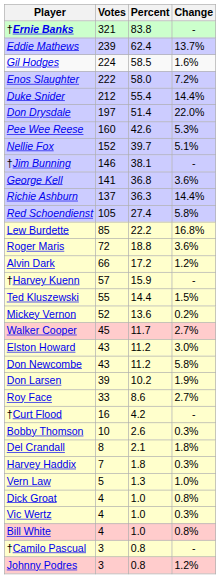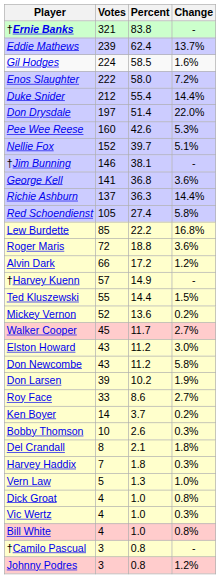 <table class="wikitable">
 <tr>
 <th>Player</th>
 <th>Votes</th>
 <th>Percent</th>
 <th>Change</th>
 </tr>
 <tr bgcolor="#ccffcc">
 <td>†<strong><em><a href='#'>Ernie Banks</a></em></strong></td>
 <td>321</td>
 <td>83.8</td>
 <td align=center>-</td>
 </tr>
 <tr bgcolor="#ccccff">
 <td><em><a href='#'>Eddie Mathews</a></em></td>
 <td>239</td>
 <td>62.4</td>
 <td align="left"> 13.7%</td>
 </tr>
 <tr -bgcolor="#ccccff">
 <td><em><a href='#'>Gil Hodges</a></em></td>
 <td>224</td>
 <td>58.5</td>
 <td align="left"> 1.6%</td>
 </tr>
 <tr bgcolor="#ccccff">
 <td><em><a href='#'>Enos Slaughter</a></em></td>
 <td>222</td>
 <td>58.0</td>
 <td align="left"> 7.2%</td>
 </tr>
 <tr bgcolor="#ccccff">
 <td><em><a href='#'>Duke Snider</a></em></td>
 <td>212</td>
 <td>55.4</td>
 <td align="left"> 14.4%</td>
 </tr>
 <tr bgcolor="#ccccff">
 <td><em><a href='#'>Don Drysdale</a></em></td>
 <td>197</td>
 <td>51.4</td>
 <td align="left"> 22.0%</td>
 </tr>
 <tr bgcolor="#ccccff">
 <td><em><a href='#'>Pee Wee Reese</a></em></td>
 <td>160</td>
 <td>42.6</td>
 <td align="left"> 5.3%</td>
 </tr>
 <tr bgcolor="#ccccff">
 <td><em><a href='#'>Nellie Fox</a></em></td>
 <td>152</td>
 <td>39.7</td>
 <td align="left"> 5.1%</td>
 </tr>
 <tr bgcolor="#ccccff">
 <td>†<em><a href='#'>Jim Bunning</a></em></td>
 <td>146</td>
 <td>38.1</td>
 <td align=center>-</td>
 </tr>
 <tr bgcolor="#ccccff">
 <td><em><a href='#'>George Kell</a></em></td>
 <td>141</td>
 <td>36.8</td>
 <td align="left"> 3.6%</td>
 </tr>
 <tr bgcolor="#ccccff">
 <td><em><a href='#'>Richie Ashburn</a></em></td>
 <td>137</td>
 <td>36.3</td>
 <td align="left"> 14.4%</td>
 </tr>
 <tr bgcolor="#ccccff">
 <td><em><a href='#'>Red Schoendienst</a></em></td>
 <td>105</td>
 <td>27.4</td>
 <td align="left"> 5.8%</td>
 </tr>
 <tr bgcolor="#ffffcc">
 <td><a href='#'>Lew Burdette</a></td>
 <td>85</td>
 <td>22.2</td>
 <td align="left"> 16.8%</td>
 </tr>
 <tr bgcolor="#ffffcc">
 <td><a href='#'>Roger Maris</a></td>
 <td>72</td>
 <td>18.8</td>
 <td align="left"> 3.6%</td>
 </tr>
 <tr bgcolor="#ffffcc">
 <td><a href='#'>Alvin Dark</a></td>
 <td>66</td>
 <td>17.2</td>
 <td align="left"> 1.2%</td>
 </tr>
 <tr bgcolor="#ffffcc">
 <td>†<a href='#'>Harvey Kuenn</a></td>
 <td>57</td>
-<td>15.9</td>
+<td>14.9</td>
 <td align=center>-</td>
 </tr>
 <tr bgcolor="#ffffcc">
 <td><a href='#'>Ted Kluszewski</a></td>
 <td>55</td>
 <td>14.4</td>
 <td align="left"> 1.5%</td>
 </tr>
 <tr bgcolor="#ffffcc">
 <td><a href='#'>Mickey Vernon</a></td>
 <td>52</td>
 <td>13.6</td>
 <td align="left"> 0.2%</td>
 </tr>
 <tr bgcolor="#ffcccc">
 <td><a href='#'>Walker Cooper</a></td>
 <td>45</td>
 <td>11.7</td>
 <td align="left"> 2.7%</td>
 </tr>
 <tr bgcolor="#ffffcc">
 <td><a href='#'>Elston Howard</a></td>
 <td>43</td>
 <td>11.2</td>
 <td align="left"> 3.0%</td>
 </tr>
 <tr bgcolor="#ffffcc">
 <td><a href='#'>Don Newcombe</a></td>
 <td>43</td>
 <td>11.2</td>
 <td align="left"> 5.8%</td>
 </tr>
 <tr bgcolor="#ffffcc">
 <td><a href='#'>Don Larsen</a></td>
 <td>39</td>
 <td>10.2</td>
 <td align="left"> 1.9%</td>
 </tr>
 <tr bgcolor="#ffffcc">
 <td><a href='#'>Roy Face</a></td>
 <td>33</td>
 <td>8.6</td>
 <td align="left"> 2.7%</td>
 </tr>
 <tr bgcolor="#ffffcc">
-<td>†<a href='#'>Curt Flood</a></td>
-<td>16</td>
-<td>4.2</td>
-<td align=center>-</td>
+<td><a href='#'>Ken Boyer</a></td>
+<td>14</td>
+<td>3.7</td>
+<td align="left"> 0.2%</td>
 </tr>
 <tr bgcolor="#ffffcc">
 <td><a href='#'>Bobby Thomson</a></td>
 <td>10</td>
 <td>2.6</td>
 <td align="left"> 0.3%</td>
 </tr>
 <tr bgcolor="#ffffcc">
 <td><a href='#'>Del Crandall</a></td>
 <td>8</td>
 <td>2.1</td>
 <td align="left"> 1.8%</td>
 </tr>
 <tr bgcolor="#ffffcc">
 <td><a href='#'>Harvey Haddix</a></td>
 <td>7</td>
 <td>1.8</td>
 <td align="left"> 0.3%</td>
 </tr>
 <tr bgcolor="#ffffcc">
 <td><a href='#'>Vern Law</a></td>
 <td>5</td>
 <td>1.3</td>
 <td align="left"> 1.0%</td>
 </tr>
 <tr bgcolor="#ffffcc">
 <td><a href='#'>Dick Groat</a></td>
 <td>4</td>
 <td>1.0</td>
 <td align="left"> 0.8%</td>
 </tr>
 <tr bgcolor="#ffffcc">
 <td><a href='#'>Vic Wertz</a></td>
 <td>4</td>
 <td>1.0</td>
 <td align="left"> 0.3%</td>
 </tr>
 <tr bgcolor="#ffcccc">
 <td><a href='#'>Bill White</a></td>
 <td>4</td>
 <td>1.0</td>
 <td align="left"> 0.8%</td>
 </tr>
 <tr bgcolor="#ffffcc">
 <td>†<a href='#'>Camilo Pascual</a></td>
 <td>3</td>
 <td>0.8</td>
 <td align=center>-</td>
 </tr>
 <tr bgcolor="#ffcccc">
 <td><a href='#'>Johnny Podres</a></td>
 <td>3</td>
 <td>0.8</td>
 <td align="left"> 1.2%</td>
 </tr>
 </table>
